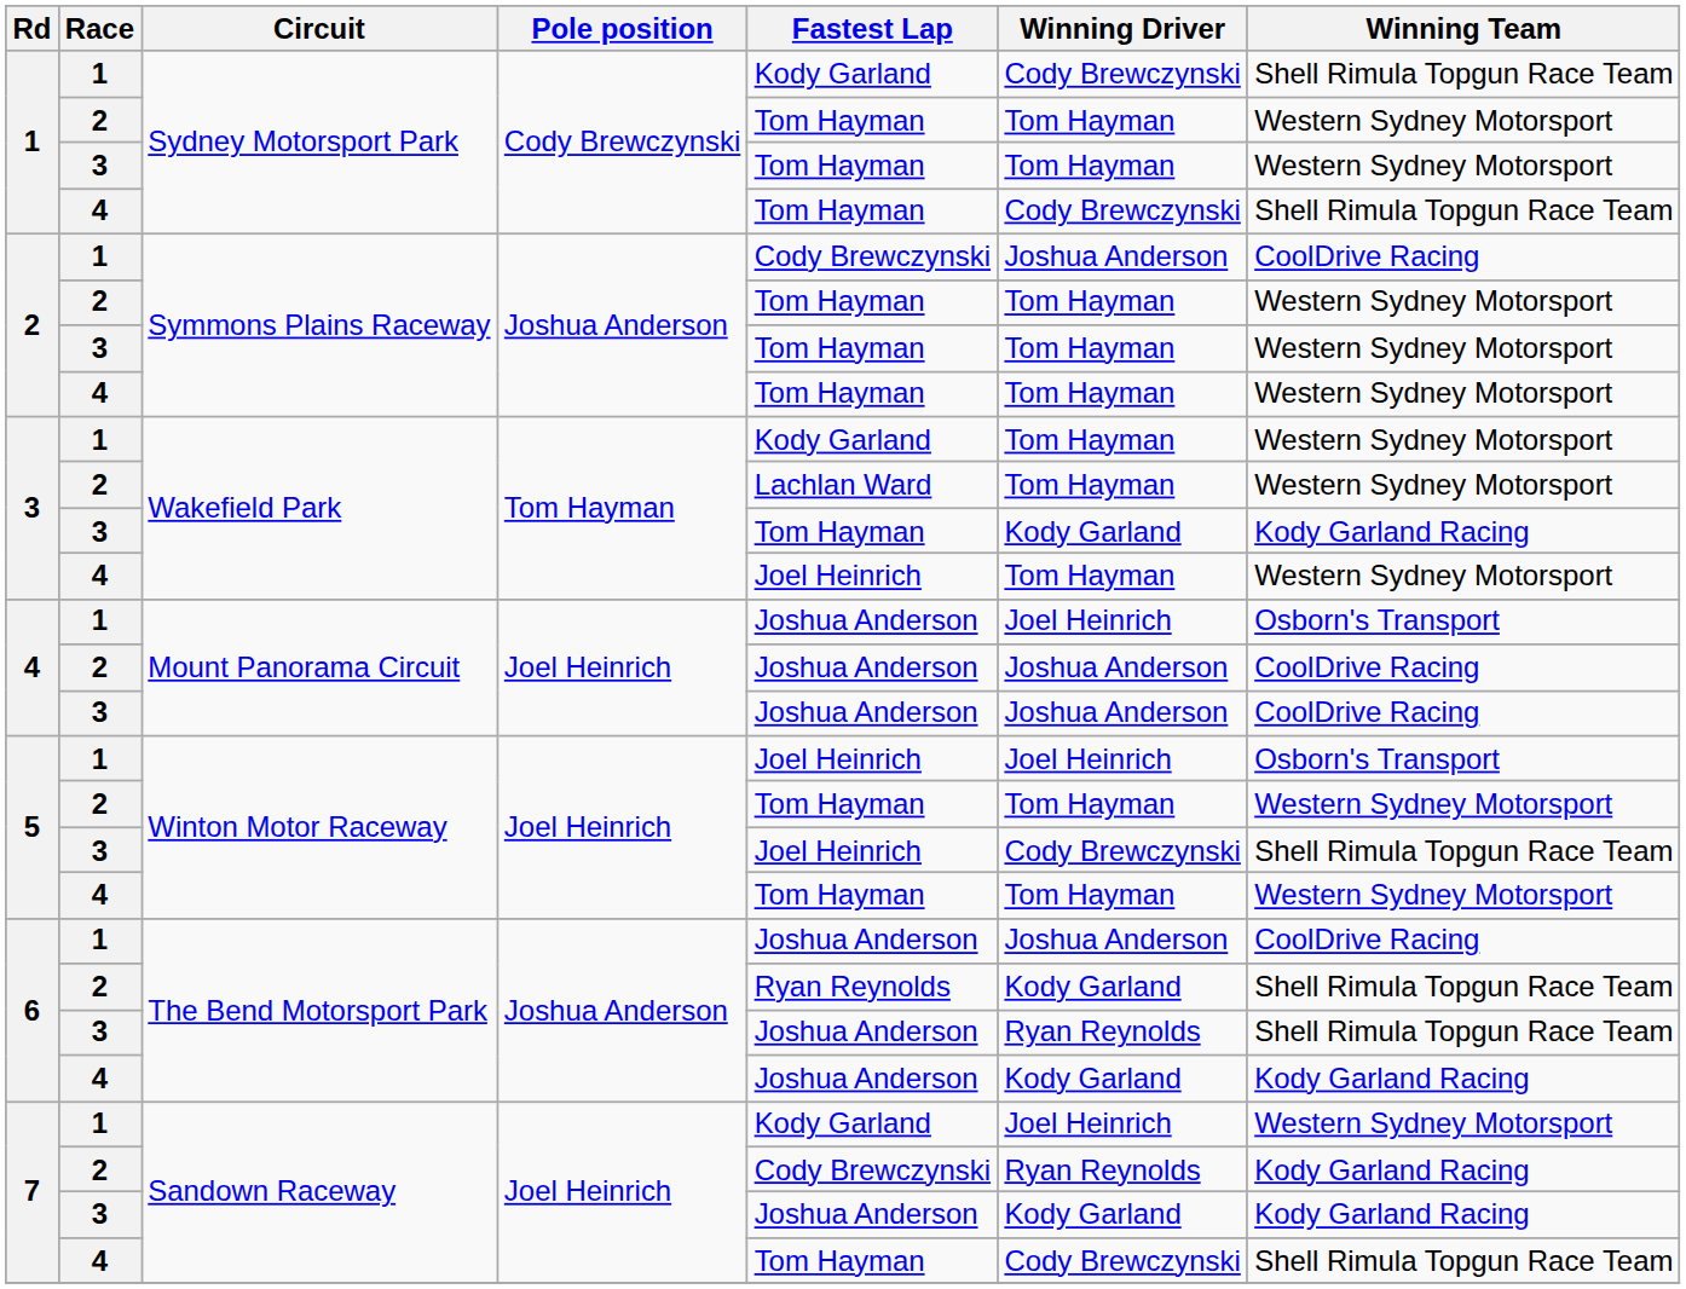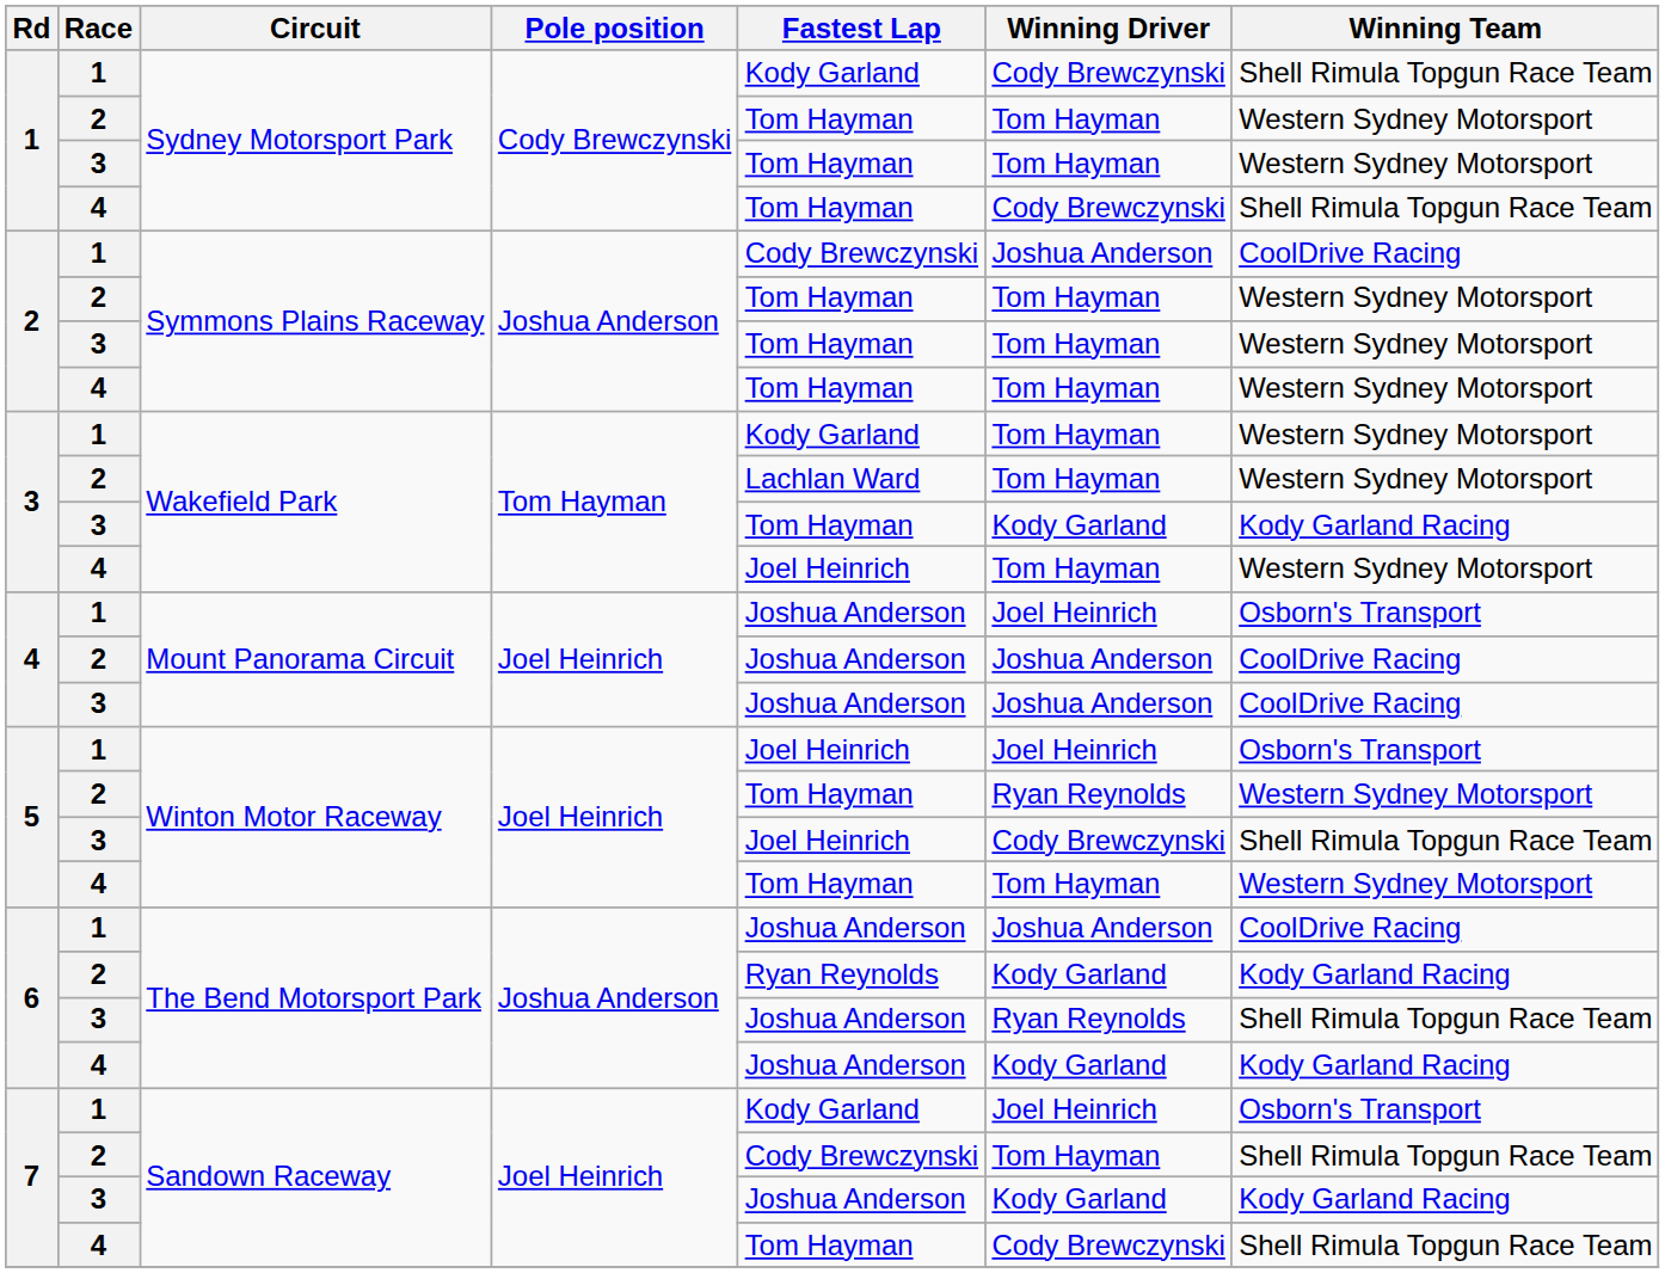 <table class="wikitable" style=font-size:85%;>
 <tr>
 <th>Rd</th>
 <th>Race</th>
 <th>Circuit</th>
 <th><a href='#'>Pole position</a></th>
 <th><a href='#'>Fastest Lap</a></th>
 <th>Winning Driver</th>
 <th>Winning Team</th>
 </tr>
 <tr>
 <th rowspan=4>1</th>
 <th>1</th>
 <td rowspan=4> <a href='#'>Sydney Motorsport Park</a></td>
 <td rowspan="4"> <a href='#'>Cody Brewczynski</a></td>
 <td> <a href='#'>Kody Garland</a></td>
 <td> <a href='#'>Cody Brewczynski</a></td>
 <td>Shell Rimula Topgun Race Team</td>
 </tr>
 <tr>
 <th>2</th>
 <td> <a href='#'>Tom Hayman</a></td>
 <td> <a href='#'>Tom Hayman</a></td>
 <td>Western Sydney Motorsport</td>
 </tr>
 <tr>
 <th>3</th>
 <td> <a href='#'>Tom Hayman</a></td>
 <td> <a href='#'>Tom Hayman</a></td>
 <td>Western Sydney Motorsport</td>
 </tr>
 <tr>
 <th>4</th>
 <td> <a href='#'>Tom Hayman</a></td>
 <td> <a href='#'>Cody Brewczynski</a></td>
 <td>Shell Rimula Topgun Race Team</td>
 </tr>
 <tr>
 <th rowspan=4>2</th>
 <th>1</th>
 <td rowspan=4> <a href='#'>Symmons Plains Raceway</a></td>
 <td rowspan="4"> <a href='#'>Joshua Anderson</a></td>
 <td> <a href='#'>Cody Brewczynski</a></td>
 <td> <a href='#'>Joshua Anderson</a></td>
 <td><a href='#'>CoolDrive Racing</a></td>
 </tr>
 <tr>
 <th>2</th>
 <td> <a href='#'>Tom Hayman</a></td>
 <td> <a href='#'>Tom Hayman</a></td>
 <td>Western Sydney Motorsport</td>
 </tr>
 <tr>
 <th>3</th>
 <td> <a href='#'>Tom Hayman</a></td>
 <td> <a href='#'>Tom Hayman</a></td>
 <td>Western Sydney Motorsport</td>
 </tr>
 <tr>
 <th>4</th>
 <td> <a href='#'>Tom Hayman</a></td>
 <td> <a href='#'>Tom Hayman</a></td>
 <td>Western Sydney Motorsport</td>
 </tr>
 <tr>
 <th rowspan=4>3</th>
 <th>1</th>
 <td rowspan=4> <a href='#'>Wakefield Park</a></td>
 <td rowspan="4"> <a href='#'>Tom Hayman</a></td>
 <td> <a href='#'>Kody Garland</a></td>
 <td> <a href='#'>Tom Hayman</a></td>
 <td>Western Sydney Motorsport</td>
 </tr>
 <tr>
 <th>2</th>
 <td> <a href='#'>Lachlan Ward</a></td>
 <td> <a href='#'>Tom Hayman</a></td>
 <td>Western Sydney Motorsport</td>
 </tr>
 <tr>
 <th>3</th>
 <td> <a href='#'>Tom Hayman</a></td>
 <td> <a href='#'>Kody Garland</a></td>
 <td><a href='#'>Kody Garland Racing</a></td>
 </tr>
 <tr>
 <th>4</th>
 <td> <a href='#'>Joel Heinrich</a></td>
 <td> <a href='#'>Tom Hayman</a></td>
 <td>Western Sydney Motorsport</td>
 </tr>
 <tr>
 <th rowspan=3>4</th>
 <th>1</th>
 <td rowspan=3> <a href='#'>Mount Panorama Circuit</a></td>
 <td rowspan="3"> <a href='#'>Joel Heinrich</a></td>
 <td> <a href='#'>Joshua Anderson</a></td>
 <td> <a href='#'>Joel Heinrich</a></td>
 <td><a href='#'>Osborn's Transport</a></td>
 </tr>
 <tr>
 <th>2</th>
 <td> <a href='#'>Joshua Anderson</a></td>
 <td> <a href='#'>Joshua Anderson</a></td>
 <td><a href='#'>CoolDrive Racing</a></td>
 </tr>
 <tr>
 <th>3</th>
 <td> <a href='#'>Joshua Anderson</a></td>
 <td> <a href='#'>Joshua Anderson</a></td>
 <td><a href='#'>CoolDrive Racing</a></td>
 </tr>
 <tr>
 <th rowspan=4>5</th>
 <th>1</th>
 <td rowspan=4> <a href='#'>Winton Motor Raceway</a></td>
 <td rowspan="4"> <a href='#'>Joel Heinrich</a></td>
 <td> <a href='#'>Joel Heinrich</a></td>
 <td> <a href='#'>Joel Heinrich</a></td>
 <td><a href='#'>Osborn's Transport</a></td>
 </tr>
 <tr>
 <th>2</th>
 <td> <a href='#'>Tom Hayman</a></td>
-<td> <a href='#'>Tom Hayman</a></td>
+<td> <a href='#'>Ryan Reynolds</a></td>
 <td><a href='#'>Western Sydney Motorsport</a></td>
 </tr>
 <tr>
 <th>3</th>
 <td> <a href='#'>Joel Heinrich</a></td>
 <td> <a href='#'>Cody Brewczynski</a></td>
 <td>Shell Rimula Topgun Race Team</td>
 </tr>
 <tr>
 <th>4</th>
 <td> <a href='#'>Tom Hayman</a></td>
 <td> <a href='#'>Tom Hayman</a></td>
 <td><a href='#'>Western Sydney Motorsport</a></td>
 </tr>
 <tr>
 <th rowspan=4>6</th>
 <th>1</th>
 <td rowspan=4> <a href='#'>The Bend Motorsport Park</a></td>
 <td rowspan="4"> <a href='#'>Joshua Anderson</a></td>
 <td> <a href='#'>Joshua Anderson</a></td>
 <td> <a href='#'>Joshua Anderson</a></td>
 <td><a href='#'>CoolDrive Racing</a></td>
 </tr>
 <tr>
 <th>2</th>
 <td> <a href='#'>Ryan Reynolds</a></td>
 <td> <a href='#'>Kody Garland</a></td>
-<td>Shell Rimula Topgun Race Team</td>
+<td><a href='#'>Kody Garland Racing</a></td>
 </tr>
 <tr>
 <th>3</th>
 <td> <a href='#'>Joshua Anderson</a></td>
 <td> <a href='#'>Ryan Reynolds</a></td>
 <td>Shell Rimula Topgun Race Team</td>
 </tr>
 <tr>
 <th>4</th>
 <td> <a href='#'>Joshua Anderson</a></td>
 <td> <a href='#'>Kody Garland</a></td>
 <td><a href='#'>Kody Garland Racing</a></td>
 </tr>
 <tr>
 <th rowspan=4>7</th>
 <th>1</th>
 <td rowspan=4> <a href='#'>Sandown Raceway</a></td>
 <td rowspan="4"> <a href='#'>Joel Heinrich</a></td>
 <td> <a href='#'>Kody Garland</a></td>
 <td> <a href='#'>Joel Heinrich</a></td>
-<td><a href='#'>Western Sydney Motorsport</a></td>
+<td><a href='#'>Osborn's Transport</a></td>
 </tr>
 <tr>
 <th>2</th>
 <td> <a href='#'>Cody Brewczynski</a></td>
-<td> <a href='#'>Ryan Reynolds</a></td>
-<td><a href='#'>Kody Garland Racing</a></td>
+<td> <a href='#'>Tom Hayman</a></td>
+<td>Shell Rimula Topgun Race Team</td>
 </tr>
 <tr>
 <th>3</th>
 <td> <a href='#'>Joshua Anderson</a></td>
 <td> <a href='#'>Kody Garland</a></td>
 <td><a href='#'>Kody Garland Racing</a></td>
 </tr>
 <tr>
 <th>4</th>
 <td> <a href='#'>Tom Hayman</a></td>
 <td> <a href='#'>Cody Brewczynski</a></td>
 <td>Shell Rimula Topgun Race Team</td>
 </tr>
 <tr>
 </tr>
 </table>
